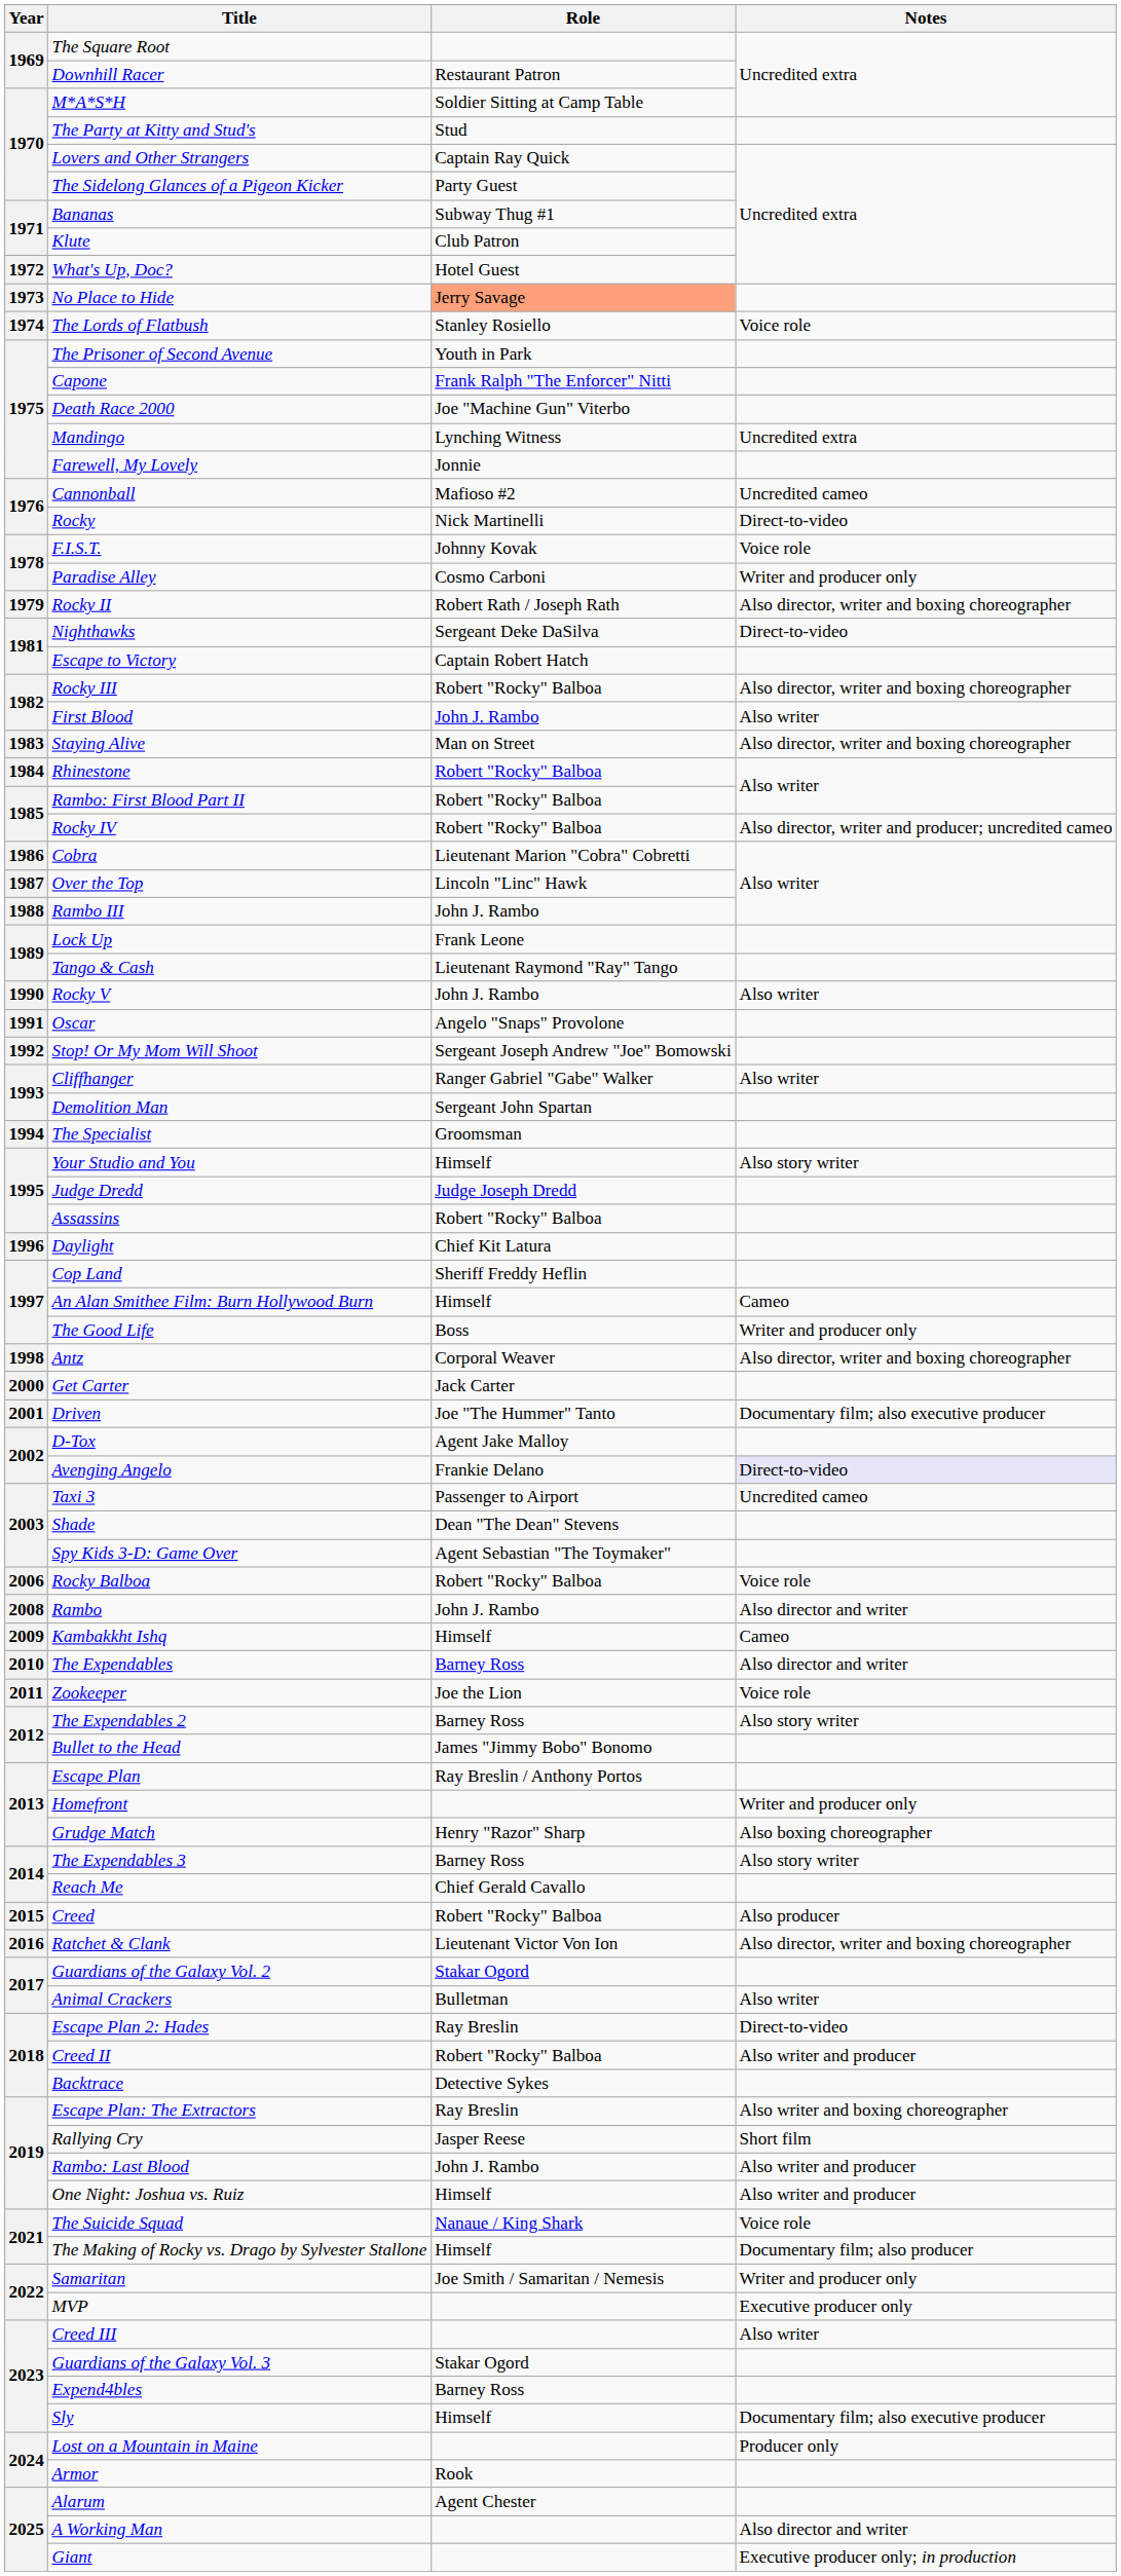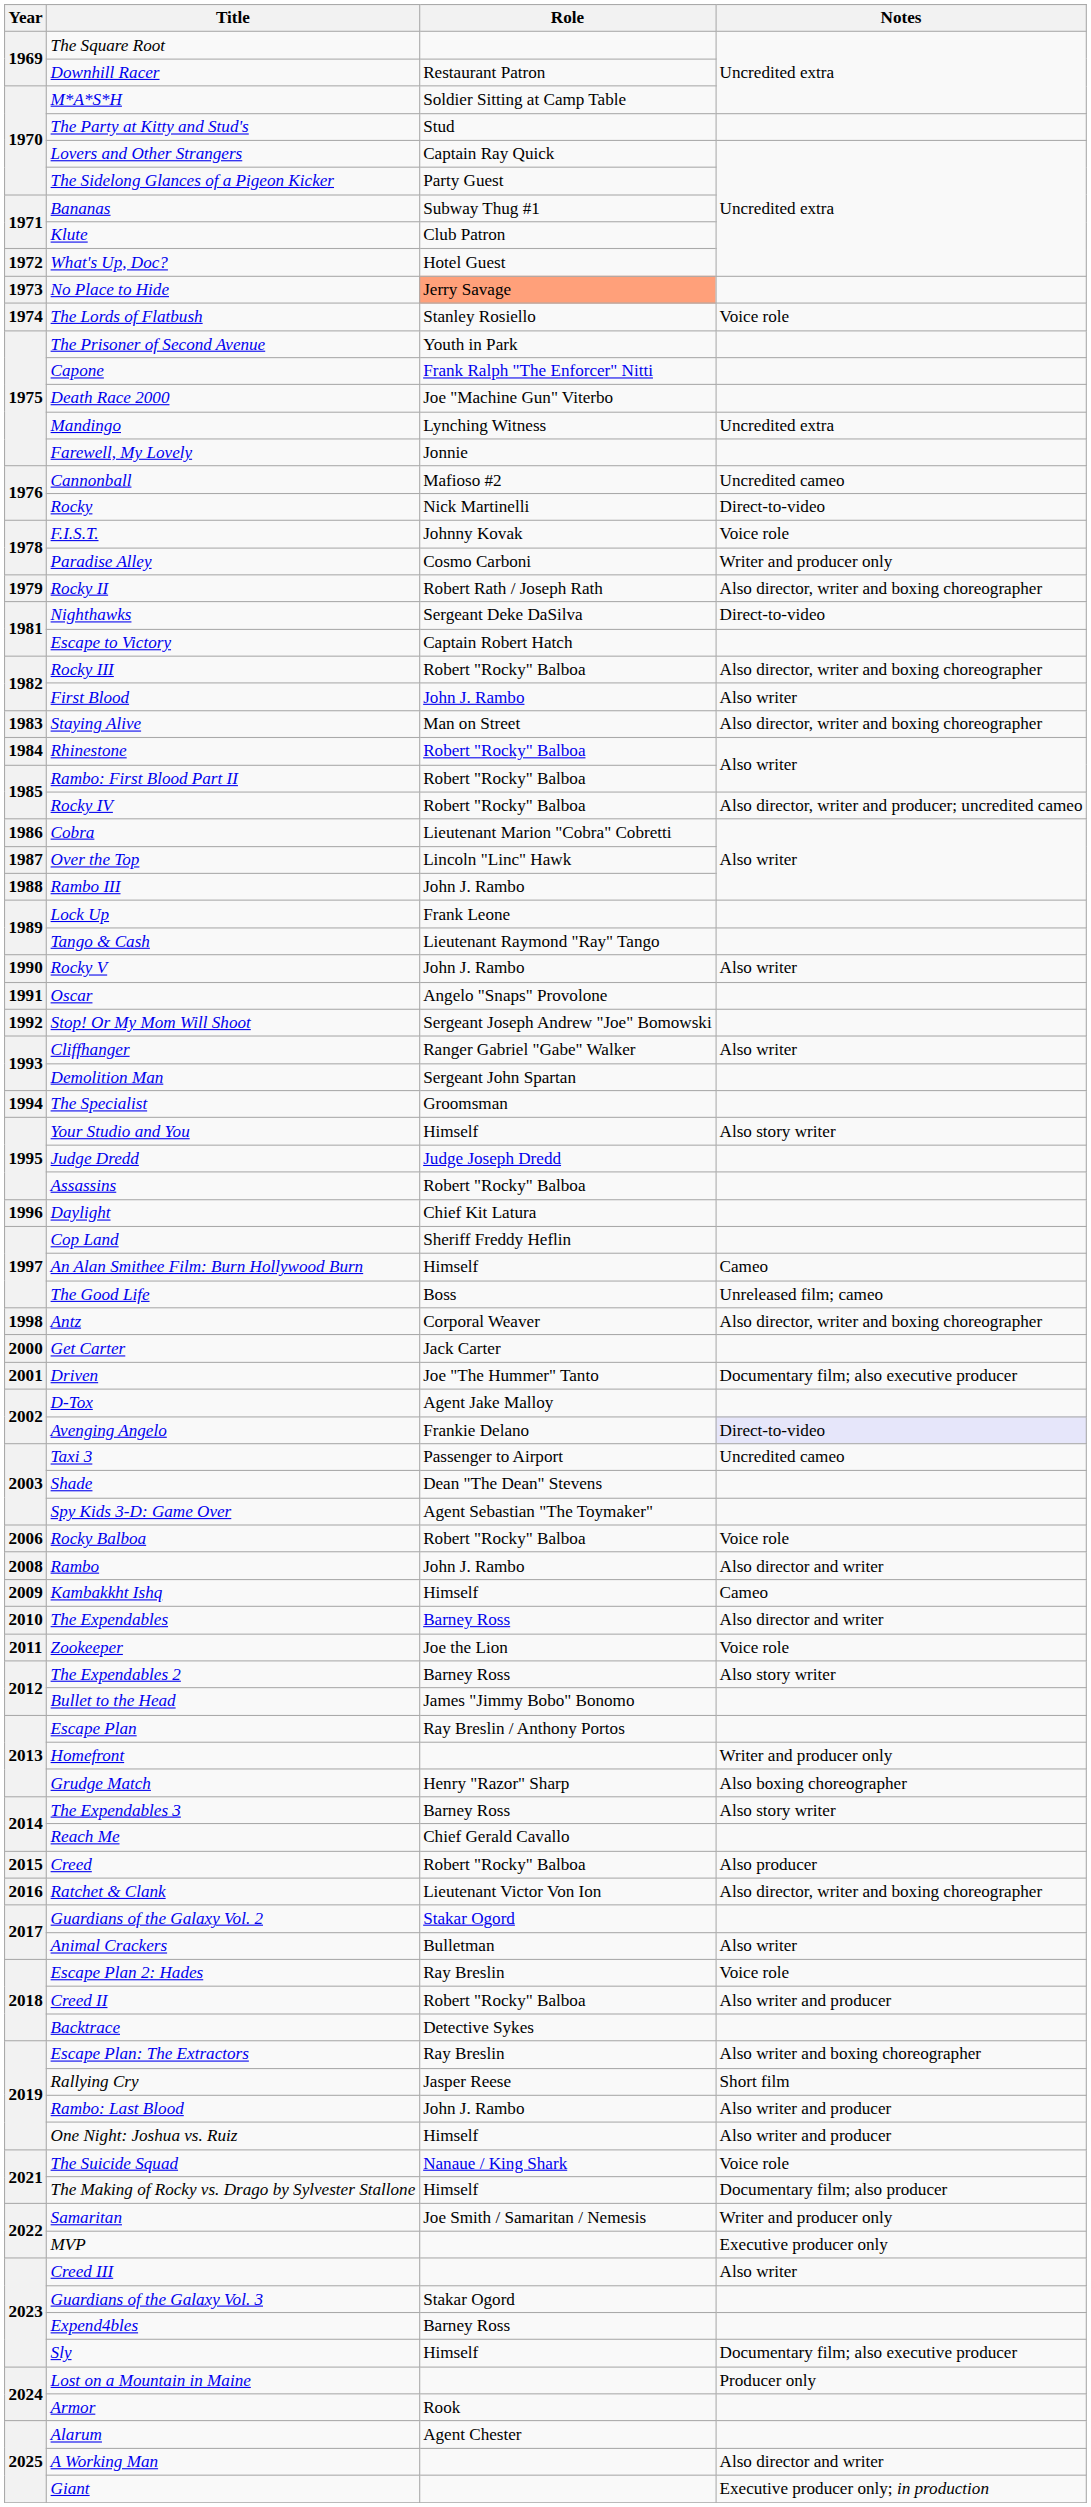 <table class="wikitable plainrowheaders sortable" style="margin-right: 0;">
 <tr>
 <th scope="col">Year</th>
 <th scope="col">Title</th>
 <th scope="col">Role</th>
 <th scope="col" class="unsortable">Notes</th>
 </tr>
 <tr>
 <th rowspan="2" scope="row">1969</th>
 <td><em>The Square Root</em></td>
 <td></td>
 <td rowspan="3">Uncredited extra</td>
 </tr>
 <tr>
 <td><em><a href='#'>Downhill Racer</a></em></td>
 <td>Restaurant Patron</td>
 </tr>
 <tr>
 <th rowspan="4" scope="row">1970</th>
 <td><em><a href='#'>M*A*S*H</a></em></td>
 <td>Soldier Sitting at Camp Table</td>
 </tr>
 <tr>
 <td><em><a href='#'>The Party at Kitty and Stud's</a></em></td>
 <td>Stud</td>
 <td></td>
 </tr>
 <tr>
 <td><em><a href='#'>Lovers and Other Strangers</a></em></td>
 <td>Captain Ray Quick</td>
 <td rowspan="5">Uncredited extra</td>
 </tr>
 <tr>
 <td><em><a href='#'>The Sidelong Glances of a Pigeon Kicker</a></em></td>
 <td>Party Guest</td>
 </tr>
 <tr>
 <th rowspan="2" scope="row">1971</th>
 <td><em><a href='#'>Bananas</a></em></td>
 <td>Subway Thug #1</td>
 </tr>
 <tr>
 <td><em><a href='#'>Klute</a></em></td>
 <td>Club Patron</td>
 </tr>
 <tr>
 <th scope=row>1972</th>
 <td><em><a href='#'>What's Up, Doc?</a></em></td>
 <td>Hotel Guest</td>
 </tr>
 <tr>
 <th scope=row>1973</th>
 <td><em><a href='#'>No Place to Hide</a></em></td>
 <td style="background: lightsalmon;">Jerry Savage</td>
 <td></td>
 </tr>
 <tr>
 <th scope=row>1974</th>
 <td><em><a href='#'>The Lords of Flatbush</a></em></td>
 <td>Stanley Rosiello</td>
 <td>Voice role</td>
 </tr>
 <tr>
 <th rowspan="5" scope="row">1975</th>
 <td><em><a href='#'>The Prisoner of Second Avenue</a></em></td>
 <td>Youth in Park</td>
 <td></td>
 </tr>
 <tr>
 <td><em><a href='#'>Capone</a></em></td>
 <td><a href='#'>Frank Ralph "The Enforcer" Nitti</a></td>
 <td></td>
 </tr>
 <tr>
 <td><em><a href='#'>Death Race 2000</a></em></td>
 <td>Joe "Machine Gun" Viterbo</td>
 <td></td>
 </tr>
 <tr>
 <td><em><a href='#'>Mandingo</a></em></td>
 <td>Lynching Witness</td>
 <td>Uncredited extra</td>
 </tr>
 <tr>
 <td><em><a href='#'>Farewell, My Lovely</a></em></td>
 <td>Jonnie</td>
 <td></td>
 </tr>
 <tr>
 <th rowspan="2" scope="row">1976</th>
 <td><em><a href='#'>Cannonball</a></em></td>
 <td>Mafioso #2</td>
 <td>Uncredited cameo</td>
 </tr>
 <tr>
 <td><em><a href='#'>Rocky</a></em></td>
 <td>Nick Martinelli</td>
 <td>Direct-to-video</td>
 </tr>
 <tr>
 <th rowspan="2" scope="row">1978</th>
 <td><em><a href='#'>F.I.S.T.</a></em></td>
 <td>Johnny Kovak</td>
 <td>Voice role</td>
 </tr>
 <tr>
 <td><em><a href='#'>Paradise Alley</a></em></td>
 <td>Cosmo Carboni</td>
 <td>Writer and producer only</td>
 </tr>
 <tr>
 <th scope=row>1979</th>
 <td><em><a href='#'>Rocky II</a></em></td>
 <td>Robert Rath / Joseph Rath</td>
 <td>Also director, writer and boxing choreographer</td>
 </tr>
 <tr>
 <th rowspan="2" scope="row">1981</th>
 <td><em><a href='#'>Nighthawks</a></em></td>
 <td>Sergeant Deke DaSilva</td>
 <td>Direct-to-video</td>
 </tr>
 <tr>
 <td><em><a href='#'>Escape to Victory</a></em></td>
 <td>Captain Robert Hatch</td>
 <td></td>
 </tr>
 <tr>
 <th rowspan="2" scope="row">1982</th>
 <td><em><a href='#'>Rocky III</a></em></td>
 <td>Robert "Rocky" Balboa</td>
 <td>Also director, writer and boxing choreographer</td>
 </tr>
 <tr>
 <td><em><a href='#'>First Blood</a></em></td>
 <td><a href='#'>John J. Rambo</a></td>
 <td>Also writer</td>
 </tr>
 <tr>
 <th scope=row>1983</th>
 <td><em><a href='#'>Staying Alive</a></em></td>
 <td>Man on Street</td>
 <td>Also director, writer and boxing choreographer</td>
 </tr>
 <tr>
 <th scope=row>1984</th>
 <td><em><a href='#'>Rhinestone</a></em></td>
 <td><a href='#'>Robert "Rocky" Balboa</a></td>
 <td rowspan="2">Also writer</td>
 </tr>
 <tr>
 <th rowspan="2" scope="row">1985</th>
 <td><em><a href='#'>Rambo: First Blood Part II</a></em></td>
 <td>Robert "Rocky" Balboa</td>
 </tr>
 <tr>
 <td><em><a href='#'>Rocky IV</a></em></td>
 <td>Robert "Rocky" Balboa</td>
 <td>Also director, writer and producer; uncredited cameo</td>
 </tr>
 <tr>
 <th scope=row>1986</th>
 <td><em><a href='#'>Cobra</a></em></td>
 <td>Lieutenant Marion "Cobra" Cobretti</td>
 <td rowspan="3">Also writer</td>
 </tr>
 <tr>
 <th scope=row>1987</th>
 <td><em><a href='#'>Over the Top</a></em></td>
 <td>Lincoln "Linc" Hawk</td>
 </tr>
 <tr>
 <th scope=row>1988</th>
 <td><em><a href='#'>Rambo III</a></em></td>
 <td>John J. Rambo</td>
 </tr>
 <tr>
 <th rowspan="2" scope="row">1989</th>
 <td><em><a href='#'>Lock Up</a></em></td>
 <td>Frank Leone</td>
 <td></td>
 </tr>
 <tr>
 <td><em><a href='#'>Tango & Cash</a></em></td>
 <td>Lieutenant Raymond "Ray" Tango</td>
 <td></td>
 </tr>
 <tr>
 <th scope=row>1990</th>
 <td><em><a href='#'>Rocky V</a></em></td>
 <td>John J. Rambo</td>
 <td>Also writer</td>
 </tr>
 <tr>
 <th scope=row>1991</th>
 <td><em><a href='#'>Oscar</a></em></td>
 <td>Angelo "Snaps" Provolone</td>
 <td></td>
 </tr>
 <tr>
 <th scope=row>1992</th>
 <td><em><a href='#'>Stop! Or My Mom Will Shoot</a></em></td>
 <td>Sergeant Joseph Andrew "Joe" Bomowski</td>
 <td></td>
 </tr>
 <tr>
 <th rowspan="2" scope="row">1993</th>
 <td><em><a href='#'>Cliffhanger</a></em></td>
 <td>Ranger Gabriel "Gabe" Walker</td>
 <td>Also writer</td>
 </tr>
 <tr>
 <td><em><a href='#'>Demolition Man</a></em></td>
 <td>Sergeant John Spartan</td>
 <td></td>
 </tr>
 <tr>
 <th scope=row>1994</th>
 <td><em><a href='#'>The Specialist</a></em></td>
 <td>Groomsman</td>
 <td></td>
 </tr>
 <tr>
 <th rowspan="3" scope="row">1995</th>
 <td><em><a href='#'>Your Studio and You</a></em></td>
 <td>Himself</td>
 <td>Also story writer</td>
 </tr>
 <tr>
 <td><em><a href='#'>Judge Dredd</a></em></td>
 <td><a href='#'>Judge Joseph Dredd</a></td>
 <td></td>
 </tr>
 <tr>
 <td><em><a href='#'>Assassins</a></em></td>
 <td>Robert "Rocky" Balboa</td>
 <td></td>
 </tr>
 <tr>
 <th scope=row>1996</th>
 <td><em><a href='#'>Daylight</a></em></td>
 <td>Chief Kit Latura</td>
 <td></td>
 </tr>
 <tr>
 <th rowspan="3" scope="row">1997</th>
 <td><em><a href='#'>Cop Land</a></em></td>
 <td>Sheriff Freddy Heflin</td>
 <td></td>
 </tr>
 <tr>
 <td><em><a href='#'>An Alan Smithee Film: Burn Hollywood Burn</a></em></td>
 <td>Himself</td>
 <td>Cameo</td>
 </tr>
 <tr>
 <td><em><a href='#'>The Good Life</a></em></td>
 <td>Boss</td>
-<td>Writer and producer only</td>
+<td>Unreleased film; cameo</td>
 </tr>
 <tr>
 <th scope=row>1998</th>
 <td><em><a href='#'>Antz</a></em></td>
 <td>Corporal Weaver</td>
 <td>Also director, writer and boxing choreographer</td>
 </tr>
 <tr>
 <th scope=row>2000</th>
 <td><em><a href='#'>Get Carter</a></em></td>
 <td>Jack Carter</td>
 <td></td>
 </tr>
 <tr>
 <th scope=row>2001</th>
 <td><em><a href='#'>Driven</a></em></td>
 <td>Joe "The Hummer" Tanto</td>
 <td>Documentary film; also executive producer</td>
 </tr>
 <tr>
 <th rowspan="2" scope="row">2002</th>
 <td><em><a href='#'>D-Tox</a></em></td>
 <td>Agent Jake Malloy</td>
 <td></td>
 </tr>
 <tr>
 <td><em><a href='#'>Avenging Angelo</a></em></td>
 <td>Frankie Delano</td>
 <td style="background: lavender;">Direct-to-video</td>
 </tr>
 <tr>
 <th rowspan="3" scope="row">2003</th>
 <td><em><a href='#'>Taxi 3</a></em></td>
 <td>Passenger to Airport</td>
 <td>Uncredited cameo</td>
 </tr>
 <tr>
 <td><em><a href='#'>Shade</a></em></td>
 <td>Dean "The Dean" Stevens</td>
 <td></td>
 </tr>
 <tr>
 <td><em><a href='#'>Spy Kids 3-D: Game Over</a></em></td>
 <td>Agent Sebastian "The Toymaker"</td>
 <td></td>
 </tr>
 <tr>
 <th scope=row>2006</th>
 <td><em><a href='#'>Rocky Balboa</a></em></td>
 <td>Robert "Rocky" Balboa</td>
 <td>Voice role</td>
 </tr>
 <tr>
 <th scope=row>2008</th>
 <td><em><a href='#'>Rambo</a></em></td>
 <td>John J. Rambo</td>
 <td>Also director and writer</td>
 </tr>
 <tr>
 <th scope=row>2009</th>
 <td><em><a href='#'>Kambakkht Ishq</a></em></td>
 <td>Himself</td>
 <td>Cameo</td>
 </tr>
 <tr>
 <th scope=row>2010</th>
 <td><em><a href='#'>The Expendables</a></em></td>
 <td><a href='#'>Barney Ross</a></td>
 <td>Also director and writer</td>
 </tr>
 <tr>
 <th scope=row>2011</th>
 <td><em><a href='#'>Zookeeper</a></em></td>
 <td>Joe the Lion</td>
 <td>Voice role</td>
 </tr>
 <tr>
 <th rowspan="2" scope="row">2012</th>
 <td><em><a href='#'>The Expendables 2</a></em></td>
 <td>Barney Ross</td>
 <td>Also story writer</td>
 </tr>
 <tr>
 <td><em><a href='#'>Bullet to the Head</a></em></td>
 <td>James "Jimmy Bobo" Bonomo</td>
 <td></td>
 </tr>
 <tr>
 <th rowspan="3" scope="row">2013</th>
 <td><em><a href='#'>Escape Plan</a></em></td>
 <td>Ray Breslin / Anthony Portos</td>
 <td></td>
 </tr>
 <tr>
 <td><em><a href='#'>Homefront</a></em></td>
 <td></td>
 <td>Writer and producer only</td>
 </tr>
 <tr>
 <td><em><a href='#'>Grudge Match</a></em></td>
 <td>Henry "Razor" Sharp</td>
 <td>Also boxing choreographer</td>
 </tr>
 <tr>
 <th rowspan="2" scope="row">2014</th>
 <td><em><a href='#'>The Expendables 3</a></em></td>
 <td>Barney Ross</td>
 <td>Also story writer</td>
 </tr>
 <tr>
 <td><em><a href='#'>Reach Me</a></em></td>
 <td>Chief Gerald Cavallo</td>
 <td></td>
 </tr>
 <tr>
 <th scope=row>2015</th>
 <td><em><a href='#'>Creed</a></em></td>
 <td>Robert "Rocky" Balboa</td>
 <td>Also producer</td>
 </tr>
 <tr>
 <th scope=row>2016</th>
 <td><em><a href='#'>Ratchet & Clank</a></em></td>
 <td>Lieutenant Victor Von Ion</td>
 <td>Also director, writer and boxing choreographer</td>
 </tr>
 <tr>
 <th rowspan="2" scope="row">2017</th>
 <td><em><a href='#'>Guardians of the Galaxy Vol. 2</a></em></td>
 <td><a href='#'>Stakar Ogord</a></td>
 <td></td>
 </tr>
 <tr>
 <td><em><a href='#'>Animal Crackers</a></em></td>
 <td>Bulletman</td>
 <td>Also writer</td>
 </tr>
 <tr>
 <th rowspan="3" scope="row">2018</th>
 <td><em><a href='#'>Escape Plan 2: Hades</a></em></td>
 <td>Ray Breslin</td>
-<td>Direct-to-video</td>
+<td>Voice role</td>
 </tr>
 <tr>
 <td><em><a href='#'>Creed II</a></em></td>
 <td>Robert "Rocky" Balboa</td>
 <td>Also writer and producer</td>
 </tr>
 <tr>
 <td><em><a href='#'>Backtrace</a></em></td>
 <td>Detective Sykes</td>
 <td></td>
 </tr>
 <tr>
 <th rowspan="4" scope="row">2019</th>
 <td><em><a href='#'>Escape Plan: The Extractors</a></em></td>
 <td>Ray Breslin</td>
 <td>Also writer and boxing choreographer</td>
 </tr>
 <tr>
 <td><em>Rallying Cry</em></td>
 <td>Jasper Reese</td>
 <td>Short film</td>
 </tr>
 <tr>
 <td><em><a href='#'>Rambo: Last Blood</a></em></td>
 <td>John J. Rambo</td>
 <td>Also writer and producer</td>
 </tr>
 <tr>
 <td><em>One Night: Joshua vs. Ruiz</em></td>
 <td>Himself</td>
 <td>Also writer and producer</td>
 </tr>
 <tr>
 <th rowspan="2" scope="row">2021</th>
 <td><em><a href='#'>The Suicide Squad</a></em></td>
 <td><a href='#'>Nanaue / King Shark</a></td>
 <td>Voice role</td>
 </tr>
 <tr>
 <td><em>The Making of Rocky vs. Drago by Sylvester Stallone</em></td>
 <td>Himself</td>
 <td>Documentary film; also producer</td>
 </tr>
 <tr>
 <th rowspan="2" scope="row">2022</th>
 <td><em><a href='#'>Samaritan</a></em></td>
 <td>Joe Smith / Samaritan / Nemesis</td>
 <td>Writer and producer only</td>
 </tr>
 <tr>
 <td><em>MVP</em></td>
 <td></td>
 <td>Executive producer only</td>
 </tr>
 <tr>
 <th rowspan="4" scope="row">2023</th>
 <td><em><a href='#'>Creed III</a></em></td>
 <td></td>
 <td>Also writer</td>
 </tr>
 <tr>
 <td><em><a href='#'>Guardians of the Galaxy Vol. 3</a></em></td>
 <td>Stakar Ogord</td>
 <td></td>
 </tr>
 <tr>
 <td><em><a href='#'>Expend4bles</a></em></td>
 <td>Barney Ross</td>
 <td></td>
 </tr>
 <tr>
 <td><em><a href='#'>Sly</a></em></td>
 <td>Himself</td>
 <td>Documentary film; also executive producer</td>
 </tr>
 <tr>
 <th rowspan="2" scope="row">2024</th>
 <td><em><a href='#'>Lost on a Mountain in Maine</a></em></td>
 <td></td>
 <td>Producer only</td>
 </tr>
 <tr>
 <td><em><a href='#'>Armor</a></em></td>
 <td>Rook</td>
 <td></td>
 </tr>
 <tr>
 <th rowspan="3" scope="row">2025</th>
 <td><em><a href='#'>Alarum</a></em></td>
 <td>Agent Chester</td>
 <td></td>
 </tr>
 <tr>
 <td><em><a href='#'>A Working Man</a></em></td>
 <td></td>
 <td>Also director and writer</td>
 </tr>
 <tr>
 <td><em><a href='#'>Giant</a></em></td>
 <td></td>
 <td>Executive producer only; <em>in production</em></td>
 </tr>
 <tr>
 </tr>
 </table>
